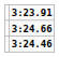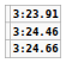 <table class="wikitable">
 <tr>
 <td></td>
 <td align=center><strong>3:23.91</strong></td>
 </tr>
 <tr>
 <td></td>
-<td align=center><strong>3:24.66</strong></td>
+<td align=center><strong>3:24.46</strong></td>
 </tr>
 <tr>
 <td></td>
-<td align=center><strong>3:24.46</strong></td>
+<td align=center><strong>3:24.66</strong></td>
 </tr>
 </table>
